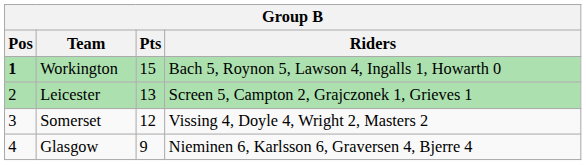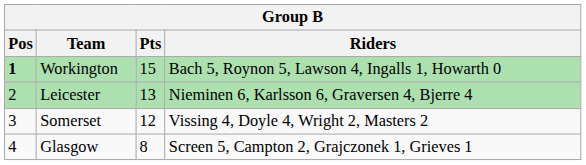 <table class="wikitable">
 <tr>
 <th colspan="4">Group B</th>
 </tr>
 <tr>
 <th width=20>Pos</th>
 <th width=90>Team</th>
 <th width=20>Pts</th>
 <th width=400>Riders</th>
 </tr>
 <tr style="background:#ACE1AF;">
 <td><strong>1</strong></td>
 <td align=left>Workington</td>
 <td>15</td>
 <td>Bach 5, Roynon 5, Lawson 4, Ingalls 1, Howarth 0</td>
 </tr>
 <tr style="background:#ACE1AF;">
 <td>2</td>
 <td align=left>Leicester</td>
 <td>13</td>
-<td>Screen 5, Campton 2, Grajczonek 1, Grieves 1</td>
+<td>Nieminen 6, Karlsson 6, Graversen 4, Bjerre 4</td>
 </tr>
 <tr>
 <td>3</td>
 <td align=left>Somerset</td>
 <td>12</td>
 <td>Vissing 4, Doyle 4, Wright 2, Masters 2</td>
 </tr>
 <tr>
 <td>4</td>
 <td align=left>Glasgow</td>
-<td>9</td>
-<td>Nieminen 6, Karlsson 6, Graversen 4, Bjerre 4</td>
+<td>8</td>
+<td>Screen 5, Campton 2, Grajczonek 1, Grieves 1</td>
 </tr>
 </table>
